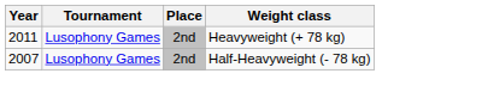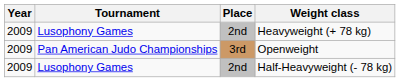 <table class=wikitable>
 <tr>
 <th>Year</th>
 <th>Tournament</th>
 <th>Place</th>
 <th>Weight class</th>
 </tr>
 <tr>
-<td>2011</td>
+<td>2009</td>
 <td><a href='#'>Lusophony Games</a></td>
 <td bgcolor="silver" align="center">2nd</td>
 <td>Heavyweight (+ 78 kg)</td>
 </tr>
 <tr>
-<td>2007</td>
+<td>2009</td>
+<td><a href='#'>Pan American Judo Championships</a></td>
+<td bgcolor="cc9966" align="center">3rd</td>
+<td>Openweight</td>
+</tr>
+<tr>
+<td>2009</td>
 <td><a href='#'>Lusophony Games</a></td>
 <td bgcolor="silver" align="center">2nd</td>
 <td>Half-Heavyweight (- 78 kg)</td>
 </tr>
 </table>
